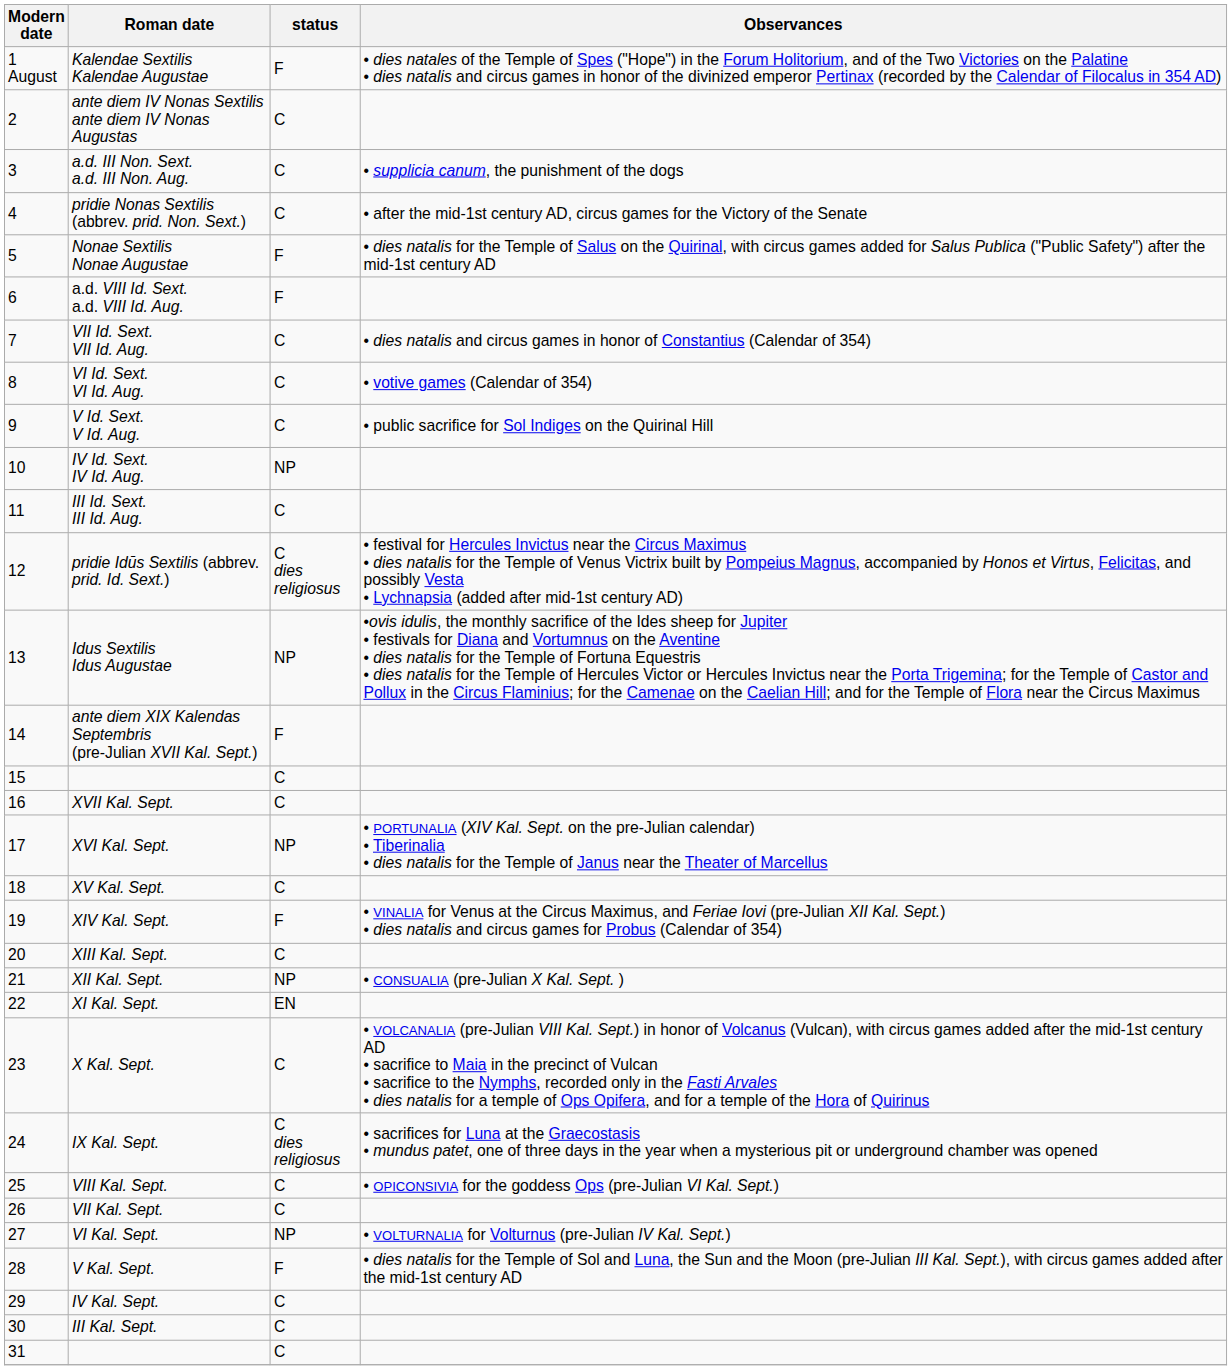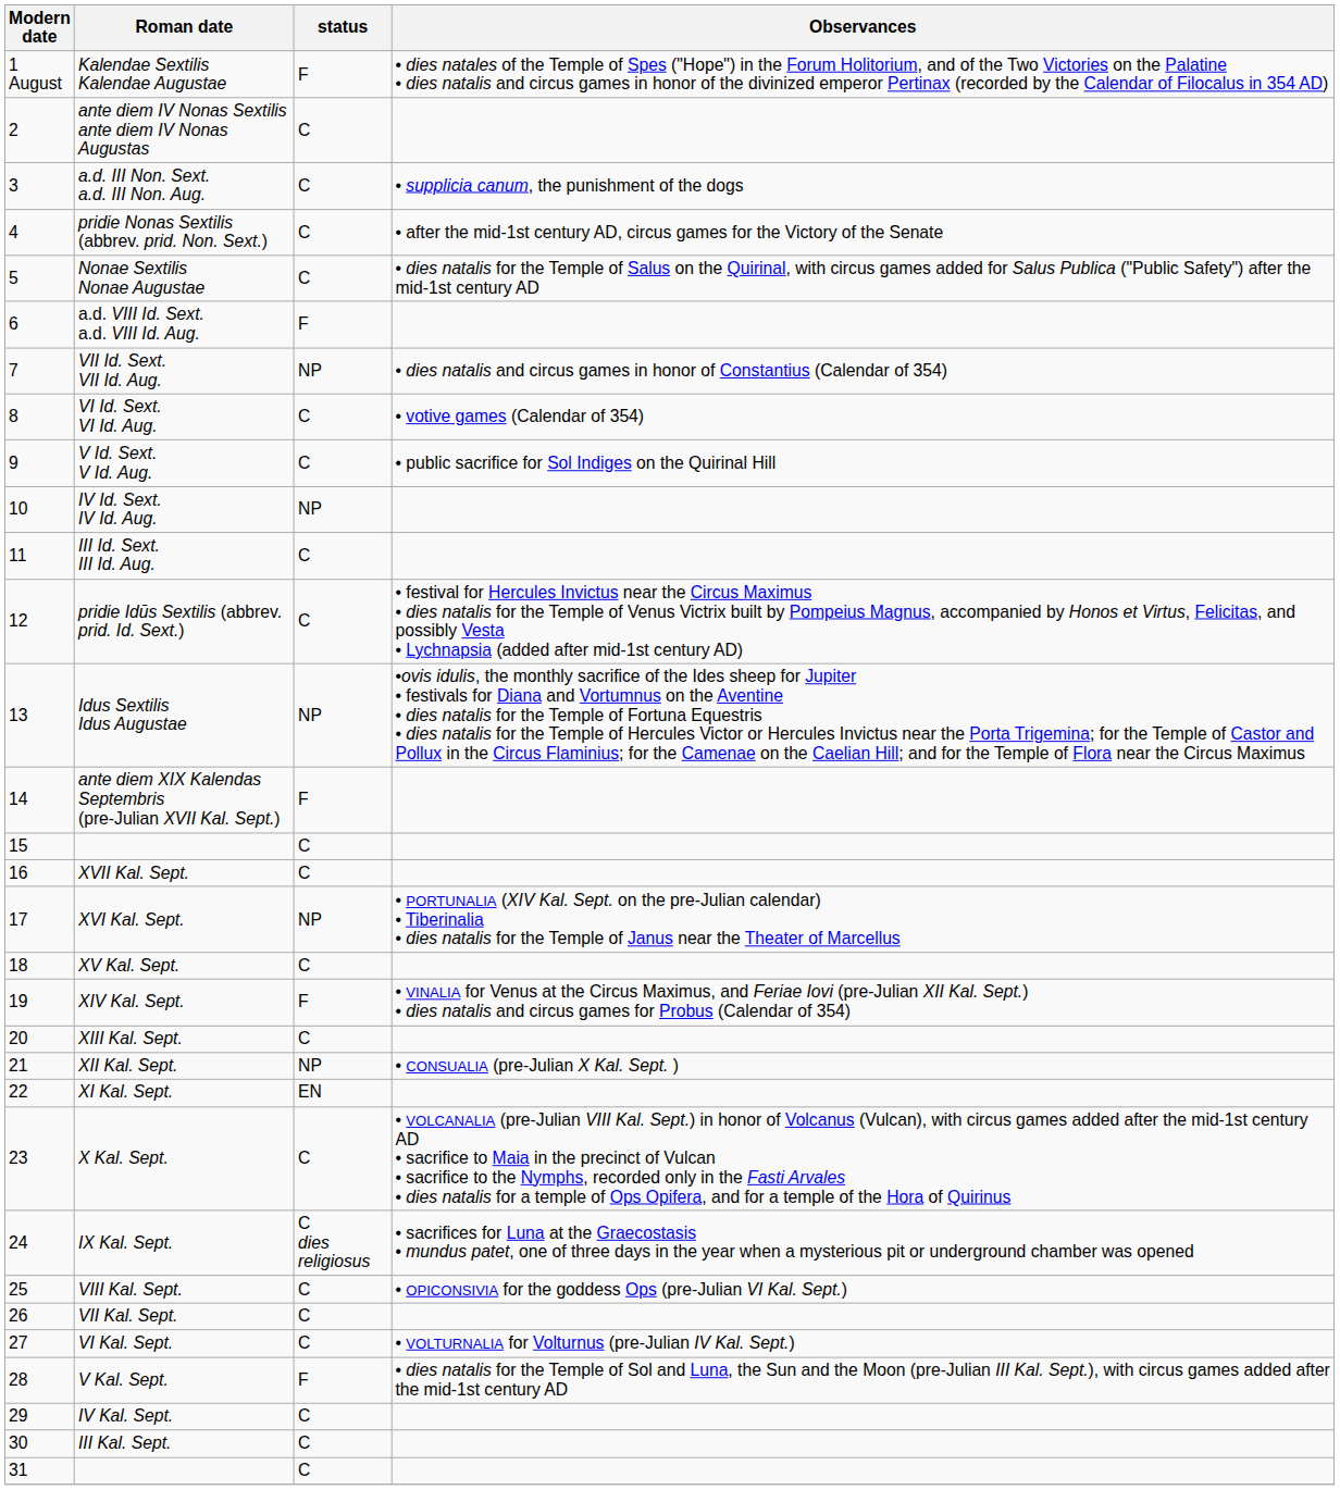 <table class="wikitable">
 <tr>
 <th>Modern<br>date</th>
 <th>Roman date</th>
 <th>status</th>
 <th>Observances</th>
 </tr>
 <tr>
 <td>1<br>August</td>
 <td><em>Kalendae Sextilis</em><br><em>Kalendae Augustae</em></td>
 <td>F</td>
 <td>• <em>dies natales</em> of the Temple of <a href='#'>Spes</a> ("Hope") in the <a href='#'>Forum Holitorium</a>, and of the Two <a href='#'>Victories</a> on the <a href='#'>Palatine</a><br>• <em>dies natalis</em> and circus games in honor of the divinized emperor <a href='#'>Pertinax</a> (recorded by the <a href='#'>Calendar of Filocalus in 354 AD</a>)</td>
 </tr>
 <tr>
 <td>2</td>
 <td><em>ante diem IV Nonas Sextilis</em><br><em>ante diem IV Nonas Augustas</em></td>
 <td>C</td>
 <td></td>
 </tr>
 <tr>
 <td>3</td>
 <td><em>a.d. III Non. Sext.</em><br><em>a.d. III Non. Aug.</em></td>
 <td>C</td>
 <td>• <em><a href='#'>supplicia canum</a></em>, the punishment of the dogs</td>
 </tr>
 <tr>
 <td>4</td>
 <td><em>pridie Nonas Sextilis</em> (abbrev. <em>prid. Non. Sext.</em>)<br></td>
 <td>C</td>
 <td>• after the mid-1st century AD, circus games for the Victory of the Senate</td>
 </tr>
 <tr>
 <td>5</td>
 <td><em>Nonae Sextilis</em><br><em>Nonae Augustae</em></td>
-<td>F</td>
+<td>C</td>
 <td>• <em>dies natalis</em> for the Temple of <a href='#'>Salus</a> on the <a href='#'>Quirinal</a>, with circus games added for <em>Salus Publica</em> ("Public Safety") after the mid-1st century AD</td>
 </tr>
 <tr>
 <td>6</td>
 <td>a.d. <em>VIII Id. Sext.</em><br>a.d. <em>VIII Id. Aug.</em></td>
 <td>F</td>
 <td></td>
 </tr>
 <tr>
 <td>7</td>
 <td><em>VII Id. Sext.</em><br><em>VII Id. Aug.</em></td>
-<td>C</td>
+<td>NP</td>
 <td>• <em>dies natalis</em> and circus games in honor of <a href='#'>Constantius</a> (Calendar of 354)</td>
 </tr>
 <tr>
 <td>8</td>
 <td><em>VI Id. Sext.</em><br><em>VI Id. Aug.</em></td>
 <td>C</td>
 <td>• <a href='#'>votive games</a> (Calendar of 354)</td>
 </tr>
 <tr>
 <td>9</td>
 <td><em>V Id. Sext.</em><br><em>V Id. Aug.</em></td>
 <td>C</td>
 <td>• public sacrifice for <a href='#'>Sol Indiges</a> on the Quirinal Hill</td>
 </tr>
 <tr>
 <td>10</td>
 <td><em>IV Id. Sext.</em><br><em>IV Id. Aug.</em></td>
 <td>NP</td>
 <td></td>
 </tr>
 <tr>
 <td>11</td>
 <td><em>III Id. Sext.</em><br><em>III Id. Aug.</em></td>
 <td>C</td>
 <td></td>
 </tr>
 <tr>
 <td>12</td>
 <td><em>pridie Idūs Sextilis</em> (abbrev. <em>prid. Id. Sext.</em>)<br></td>
-<td>C<br><em>dies religiosus</em></td>
+<td>C</td>
 <td>• festival for <a href='#'>Hercules Invictus</a> near the <a href='#'>Circus Maximus</a><br>• <em>dies natalis</em> for the Temple of Venus Victrix built by <a href='#'>Pompeius Magnus</a>, accompanied by <em>Honos et Virtus</em>, <a href='#'>Felicitas</a>, and possibly <a href='#'>Vesta</a><br>• <a href='#'>Lychnapsia</a> (added after mid-1st century AD)</td>
 </tr>
 <tr>
 <td>13</td>
 <td><em>Idus Sextilis</em><br><em>Idus Augustae</em></td>
 <td>NP</td>
 <td>•<em>ovis idulis</em>, the monthly sacrifice of the Ides sheep for <a href='#'>Jupiter</a><br>• festivals for <a href='#'>Diana</a> and <a href='#'>Vortumnus</a> on the <a href='#'>Aventine</a><br>• <em>dies natalis</em> for the Temple of Fortuna Equestris<br>• <em>dies natalis</em> for the Temple of Hercules Victor or Hercules Invictus near the <a href='#'>Porta Trigemina</a>; for the Temple of <a href='#'>Castor and Pollux</a> in the <a href='#'>Circus Flaminius</a>; for the <a href='#'>Camenae</a> on the <a href='#'>Caelian Hill</a>; and for the Temple of <a href='#'>Flora</a> near the Circus Maximus</td>
 </tr>
 <tr>
 <td>14</td>
 <td><em>ante diem XIX Kalendas Septembris</em><br>(pre-Julian <em>XVII Kal. Sept.</em>)</td>
 <td>F</td>
 <td></td>
 </tr>
 <tr>
 <td>15</td>
 <td></td>
 <td>C</td>
 <td></td>
 </tr>
 <tr>
 <td>16</td>
 <td><em>XVII Kal. Sept.</em></td>
 <td>C</td>
 <td></td>
 </tr>
 <tr>
 <td>17</td>
 <td><em>XVI Kal. Sept.</em></td>
 <td>NP</td>
 <td>• <small><a href='#'>PORTUNALIA</a></small> (<em>XIV Kal. Sept.</em> on the pre-Julian calendar)<br>• <a href='#'>Tiberinalia</a><br>• <em>dies natalis</em> for the Temple of <a href='#'>Janus</a> near the <a href='#'>Theater of Marcellus</a><br></td>
 </tr>
 <tr>
 <td>18</td>
 <td><em>XV Kal. Sept.</em></td>
 <td>C</td>
 <td></td>
 </tr>
 <tr>
 <td>19</td>
 <td><em>XIV Kal. Sept.</em></td>
 <td>F</td>
 <td>• <small><a href='#'>VINALIA</a></small> for Venus at the Circus Maximus, and <em>Feriae Iovi</em> (pre-Julian <em>XII Kal. Sept.</em>)<br>• <em>dies natalis</em> and circus games for <a href='#'>Probus</a> (Calendar of 354)</td>
 </tr>
 <tr>
 <td>20</td>
 <td><em>XIII Kal. Sept.</em></td>
 <td>C</td>
 <td></td>
 </tr>
 <tr>
 <td>21</td>
 <td><em>XII Kal. Sept.</em></td>
 <td>NP</td>
 <td>• <small><a href='#'>CONSUALIA</a></small> (pre-Julian <em>X Kal. Sept.</em> )</td>
 </tr>
 <tr>
 <td>22</td>
 <td><em>XI Kal. Sept.</em></td>
 <td>EN</td>
 <td></td>
 </tr>
 <tr>
 <td>23</td>
 <td><em>X Kal. Sept.</em></td>
 <td>C</td>
 <td>• <small><a href='#'>VOLCANALIA</a></small> (pre-Julian <em>VIII Kal. Sept.</em>) in honor of <a href='#'>Volcanus</a> (Vulcan), with circus games added after the mid-1st century AD<br>• sacrifice to <a href='#'>Maia</a> in the precinct of Vulcan<br>• sacrifice to the <a href='#'>Nymphs</a>, recorded only in the <em><a href='#'>Fasti Arvales</a></em><br>• <em>dies natalis</em> for a temple of <a href='#'>Ops Opifera</a>, and for a temple of the <a href='#'>Hora</a> of <a href='#'>Quirinus</a></td>
 </tr>
 <tr>
 <td>24</td>
 <td><em>IX Kal. Sept.</em></td>
 <td>C<br><em>dies religiosus</em></td>
 <td>• sacrifices for <a href='#'>Luna</a> at the <a href='#'>Graecostasis</a><br>• <em>mundus patet</em>, one of three days in the year when a mysterious pit or underground chamber was opened</td>
 </tr>
 <tr>
 <td>25</td>
 <td><em>VIII Kal. Sept.</em></td>
 <td>C</td>
 <td>• <small><a href='#'>OPICONSIVIA</a></small> for the goddess <a href='#'>Ops</a> (pre-Julian <em>VI Kal. Sept.</em>)</td>
 </tr>
 <tr>
 <td>26</td>
 <td><em>VII Kal. Sept.</em></td>
 <td>C</td>
 <td></td>
 </tr>
 <tr>
 <td>27</td>
 <td><em>VI Kal. Sept.</em></td>
-<td>NP</td>
+<td>C</td>
 <td>• <small><a href='#'>VOLTURNALIA</a></small> for <a href='#'>Volturnus</a> (pre-Julian <em>IV Kal. Sept.</em>)</td>
 </tr>
 <tr>
 <td>28</td>
 <td><em>V Kal. Sept.</em></td>
 <td>F</td>
 <td>• <em>dies natalis</em> for the Temple of Sol and <a href='#'>Luna</a>, the Sun and the Moon (pre-Julian <em>III Kal. Sept.</em>), with circus games added after the mid-1st century AD</td>
 </tr>
 <tr>
 <td>29</td>
 <td><em>IV Kal. Sept.</em></td>
 <td>C</td>
 <td></td>
 </tr>
 <tr>
 <td>30</td>
 <td><em>III Kal. Sept.</em></td>
 <td>C</td>
 <td></td>
 </tr>
 <tr>
 <td>31</td>
 <td></td>
 <td>C</td>
 <td></td>
 </tr>
 <tr>
 </tr>
 </table>
